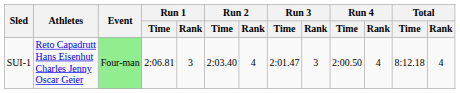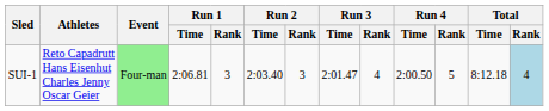 <table class="wikitable" border="1" style="font-size:90%">
 <tr>
 <th rowspan="2">Sled</th>
 <th rowspan="2">Athletes</th>
 <th rowspan="2">Event</th>
 <th colspan="2">Run 1</th>
 <th colspan="2">Run 2</th>
 <th colspan="2">Run 3</th>
 <th colspan="2">Run 4</th>
 <th colspan="2">Total</th>
 </tr>
 <tr>
 <th>Time</th>
 <th>Rank</th>
 <th>Time</th>
 <th>Rank</th>
 <th>Time</th>
 <th>Rank</th>
 <th>Time</th>
 <th>Rank</th>
 <th>Time</th>
 <th>Rank</th>
 </tr>
 <tr>
 <td align="center">SUI-1</td>
 <td><a href='#'>Reto Capadrutt</a><br><a href='#'>Hans Eisenhut</a><br><a href='#'>Charles Jenny</a><br><a href='#'>Oscar Geier</a></td>
 <td style="background: lightgreen;">Four-man</td>
 <td align="center">2:06.81</td>
 <td align="center">3</td>
 <td align="center">2:03.40</td>
+<td align="center">3</td>
+<td align="center">2:01.47</td>
 <td align="center">4</td>
-<td align="center">2:01.47</td>
-<td align="center">3</td>
 <td align="center">2:00.50</td>
-<td align="center">4</td>
+<td align="center">5</td>
 <td align="center">8:12.18</td>
-<td align="center">4</td>
+<td align="center" style="background: lightblue;">4</td>
 </tr>
 </table>
